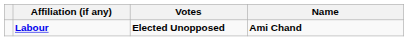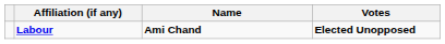 <table class="wikitable" style="width:51%;">
 <tr>
 <th style="width:1%;"></th>
 <th style="width:15%;">Affiliation (if any)</th>
+<th style="width:20%;">Name</th>
 <th style="width:15%;">Votes</th>
-<th style="width:20%;">Name</th>
 </tr>
 <tr>
 <td bgcolor=></td>
 <td><strong><a href='#'>Labour</a></strong></td>
+<td><strong>Ami Chand</strong></td>
 <td><strong>Elected Unopposed</strong></td>
-<td><strong>Ami Chand</strong></td>
 </tr>
 </table>
